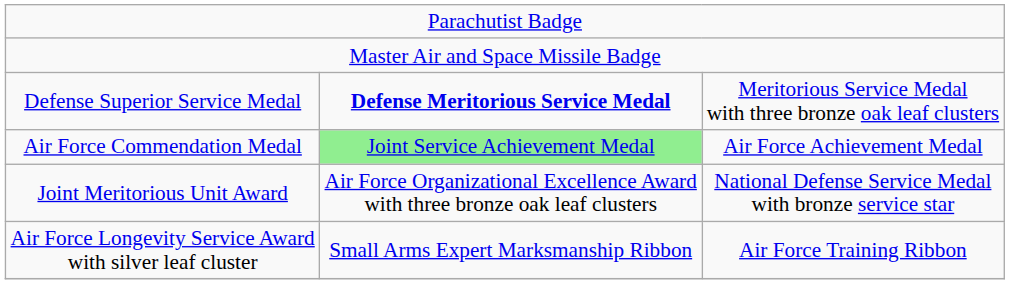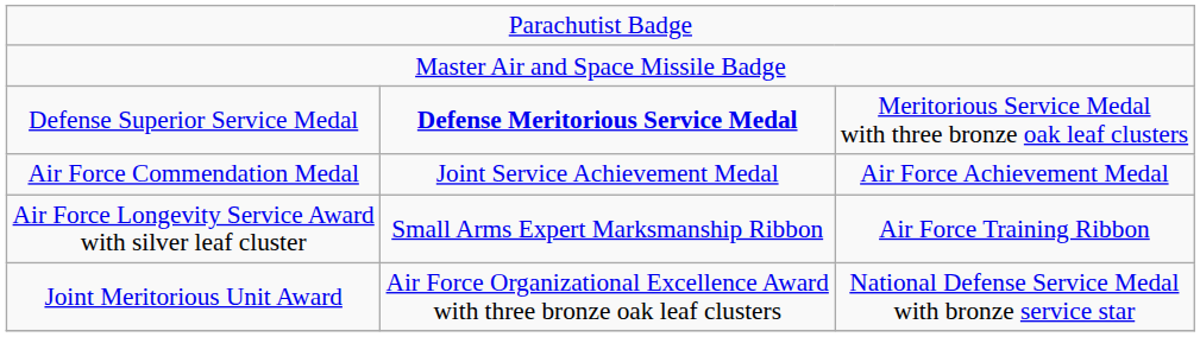 <table class="wikitable" style="margin:1em auto; text-align:center;">
 <tr>
 <td colspan="3"><a href='#'>Parachutist Badge</a></td>
 </tr>
 <tr>
 <td colspan="3"><a href='#'>Master Air and Space Missile Badge</a></td>
 </tr>
 <tr>
 <td><a href='#'>Defense Superior Service Medal</a></td>
 <td><strong><a href='#'>Defense Meritorious Service Medal</a></strong></td>
 <td><a href='#'>Meritorious Service Medal</a><br>with three bronze <a href='#'>oak leaf clusters</a></td>
 </tr>
 <tr>
 <td><a href='#'>Air Force Commendation Medal</a></td>
-<td style="background: lightgreen;"><a href='#'>Joint Service Achievement Medal</a></td>
+<td><a href='#'>Joint Service Achievement Medal</a></td>
 <td><a href='#'>Air Force Achievement Medal</a></td>
+</tr>
+<tr>
+<td><a href='#'>Air Force Longevity Service Award</a><br>with silver leaf cluster</td>
+<td><a href='#'>Small Arms Expert Marksmanship Ribbon</a></td>
+<td><a href='#'>Air Force Training Ribbon</a></td>
 </tr>
 <tr>
 <td><a href='#'>Joint Meritorious Unit Award</a></td>
 <td><a href='#'>Air Force Organizational Excellence Award</a><br>with three bronze oak leaf clusters</td>
 <td><a href='#'>National Defense Service Medal</a><br>with bronze <a href='#'>service star</a></td>
 </tr>
 <tr>
-<td><a href='#'>Air Force Longevity Service Award</a><br>with silver leaf cluster</td>
-<td><a href='#'>Small Arms Expert Marksmanship Ribbon</a></td>
-<td><a href='#'>Air Force Training Ribbon</a></td>
-</tr>
-<tr>
 </tr>
 </table>
